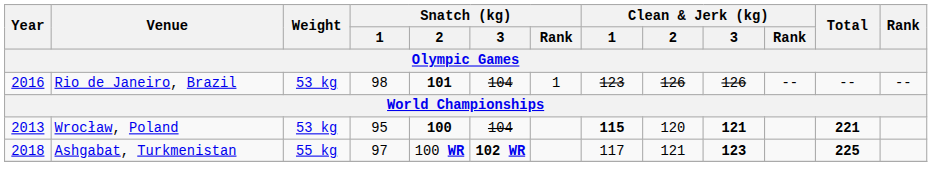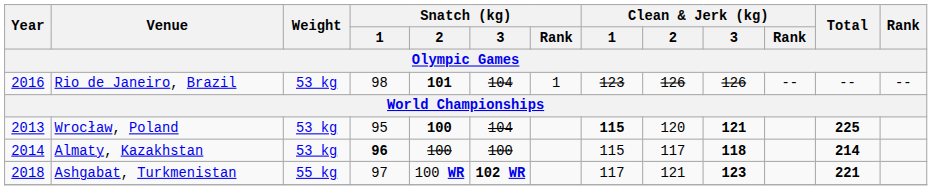 <table class="wikitable" style="text-align:center;">
 <tr>
 <th rowspan=2 width=40>Year</th>
 <th rowspan=2 width=250>Venue</th>
 <th rowspan=2 width=60>Weight</th>
 <th colspan=4>Snatch (kg)</th>
 <th colspan=4>Clean & Jerk (kg)</th>
 <th rowspan=2 width=60>Total</th>
 <th rowspan=2 width=40>Rank</th>
 </tr>
 <tr>
 <th width=60>1</th>
 <th width=60>2</th>
 <th width=60>3</th>
 <th width=45>Rank</th>
 <th width=60>1</th>
 <th width=60>2</th>
 <th width=60>3</th>
 <th width=45>Rank</th>
 </tr>
 <tr>
 <th colspan=13><a href='#'>Olympic Games</a></th>
 </tr>
 <tr>
 <td><a href='#'>2016</a></td>
 <td align=left> <a href='#'>Rio de Janeiro</a>, <a href='#'>Brazil</a></td>
 <td><a href='#'>53 kg</a></td>
 <td>98</td>
 <td><strong>101</strong></td>
 <td><s>104</s></td>
 <td>1</td>
 <td><s>123</s></td>
 <td><s>126</s></td>
 <td><s>126</s></td>
 <td>--</td>
 <td>--</td>
 <td>--</td>
 </tr>
 <tr>
 <th colspan=13><a href='#'>World Championships</a></th>
 </tr>
 <tr>
 <td><a href='#'>2013</a></td>
 <td align=left> <a href='#'>Wrocław</a>, <a href='#'>Poland</a></td>
 <td><a href='#'>53 kg</a></td>
 <td>95</td>
 <td><strong>100</strong></td>
 <td><s>104</s></td>
 <td></td>
 <td><strong>115</strong></td>
 <td>120</td>
 <td><strong>121</strong></td>
 <td></td>
-<td><strong>221</strong></td>
+<td><strong>225</strong></td>
+<td></td>
+</tr>
+<tr>
+<td><a href='#'>2014</a></td>
+<td align=left> <a href='#'>Almaty</a>, <a href='#'>Kazakhstan</a></td>
+<td><a href='#'>53 kg</a></td>
+<td><strong>96</strong></td>
+<td><s>100</s></td>
+<td><s>100</s></td>
+<td></td>
+<td>115</td>
+<td>117</td>
+<td><strong>118</strong></td>
+<td></td>
+<td><strong>214</strong></td>
 <td></td>
 </tr>
 <tr>
 <td><a href='#'>2018</a></td>
 <td align=left> <a href='#'>Ashgabat</a>, <a href='#'>Turkmenistan</a></td>
 <td><a href='#'>55 kg</a></td>
 <td>97</td>
 <td>100 <strong><a href='#'>WR</a></strong></td>
 <td><strong>102 <a href='#'>WR</a></strong></td>
 <td></td>
 <td>117</td>
 <td>121</td>
 <td><strong>123</strong></td>
 <td></td>
-<td><strong>225</strong></td>
+<td><strong>221</strong></td>
 <td></td>
 </tr>
 <tr>
 </tr>
 </table>
